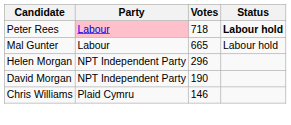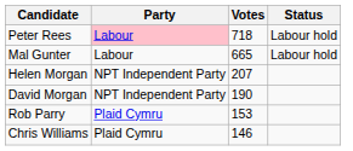 <table class="wikitable">
 <tr>
 <th>Candidate</th>
 <th>Party</th>
 <th>Votes</th>
 <th>Status</th>
 </tr>
 <tr>
 <td>Peter Rees</td>
 <td style="background: pink;"><a href='#'>Labour</a></td>
 <td>718</td>
-<td><strong>Labour hold</strong></td>
+<td>Labour hold</td>
 </tr>
 <tr>
 <td>Mal Gunter</td>
 <td>Labour</td>
 <td>665</td>
 <td>Labour hold</td>
 </tr>
 <tr>
 <td>Helen Morgan</td>
 <td>NPT Independent Party</td>
-<td>296</td>
+<td>207</td>
 <td></td>
 </tr>
 <tr>
 <td>David Morgan</td>
 <td>NPT Independent Party</td>
 <td>190</td>
 <td></td>
 </tr>
 <tr>
+<td>Rob Parry</td>
+<td><a href='#'>Plaid Cymru</a></td>
+<td>153</td>
+<td></td>
+</tr>
+<tr>
 <td>Chris Williams</td>
 <td>Plaid Cymru</td>
 <td>146</td>
 <td></td>
 </tr>
 </table>
